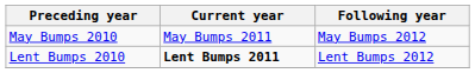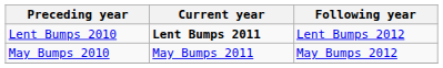 <table class="wikitable" style="margin: 1em auto;">
 <tr>
 <th width=150>Preceding year</th>
 <th width=150>Current year</th>
 <th width=150>Following year</th>
 </tr>
 <tr>
+<td><a href='#'>Lent Bumps 2010</a></td>
+<td><strong>Lent Bumps 2011</strong></td>
+<td><a href='#'>Lent Bumps 2012</a></td>
+</tr>
+<tr>
 <td><a href='#'>May Bumps 2010</a></td>
 <td><a href='#'>May Bumps 2011</a></td>
 <td><a href='#'>May Bumps 2012</a></td>
 </tr>
 <tr>
-<td><a href='#'>Lent Bumps 2010</a></td>
-<td><strong>Lent Bumps 2011</strong></td>
-<td><a href='#'>Lent Bumps 2012</a></td>
-</tr>
-<tr>
 </tr>
 </table>
